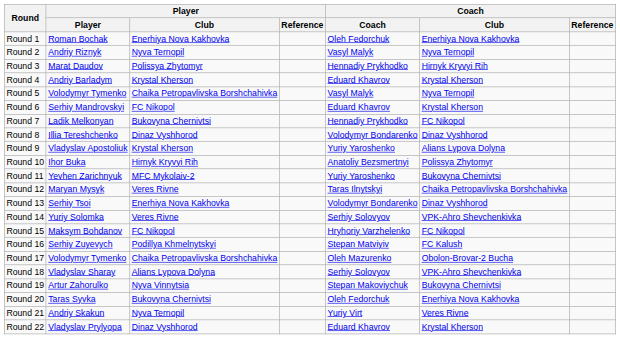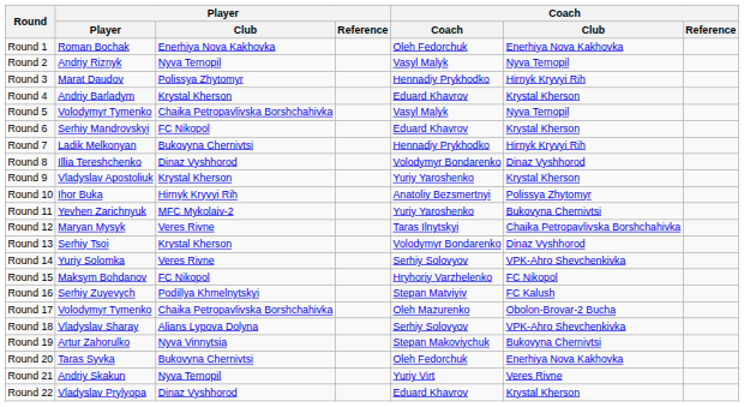 <table class="wikitable collapsible autocollapse" style="text-align:left; font-size:85%">
 <tr>
 <th rowspan="2">Round</th>
 <th colspan="3">Player</th>
 <th colspan="3">Coach</th>
 </tr>
 <tr>
 <th>Player</th>
 <th>Club</th>
 <th>Reference</th>
 <th>Coach</th>
 <th>Club</th>
 <th>Reference</th>
 </tr>
 <tr>
 <td>Round 1</td>
 <td> <a href='#'>Roman Bochak</a></td>
 <td><a href='#'>Enerhiya Nova Kakhovka</a></td>
 <td align=center></td>
 <td> <a href='#'>Oleh Fedorchuk</a></td>
 <td><a href='#'>Enerhiya Nova Kakhovka</a></td>
 <td align=center></td>
 </tr>
 <tr>
 <td>Round 2</td>
 <td> <a href='#'>Andriy Riznyk</a></td>
 <td><a href='#'>Nyva Ternopil</a></td>
 <td align=center></td>
 <td> <a href='#'>Vasyl Malyk</a></td>
 <td><a href='#'>Nyva Ternopil</a></td>
 <td align=center></td>
 </tr>
 <tr>
 <td>Round 3</td>
 <td> <a href='#'>Marat Daudov</a></td>
 <td><a href='#'>Polissya Zhytomyr</a></td>
 <td align=center></td>
 <td> <a href='#'>Hennadiy Prykhodko</a></td>
 <td><a href='#'>Hirnyk Kryvyi Rih</a></td>
 <td align=center></td>
 </tr>
 <tr>
 <td>Round 4</td>
 <td> <a href='#'>Andriy Barladym</a></td>
 <td><a href='#'>Krystal Kherson</a></td>
 <td align=center></td>
 <td> <a href='#'>Eduard Khavrov</a></td>
 <td><a href='#'>Krystal Kherson</a></td>
 <td align=center></td>
 </tr>
 <tr>
 <td>Round 5</td>
 <td> <a href='#'>Volodymyr Tymenko</a></td>
 <td><a href='#'>Chaika Petropavlivska Borshchahivka</a></td>
 <td align=center></td>
 <td> <a href='#'>Vasyl Malyk</a></td>
 <td><a href='#'>Nyva Ternopil</a></td>
 <td align=center></td>
 </tr>
 <tr>
 <td>Round 6</td>
 <td> <a href='#'>Serhiy Mandrovskyi</a></td>
 <td><a href='#'>FC Nikopol</a></td>
 <td align=center></td>
 <td> <a href='#'>Eduard Khavrov</a></td>
 <td><a href='#'>Krystal Kherson</a></td>
 <td align=center></td>
 </tr>
 <tr>
 <td>Round 7</td>
 <td> <a href='#'>Ladik Melkonyan</a></td>
 <td><a href='#'>Bukovyna Chernivtsi</a></td>
 <td align=center></td>
 <td> <a href='#'>Hennadiy Prykhodko</a></td>
-<td><a href='#'>FC Nikopol</a></td>
+<td><a href='#'>Hirnyk Kryvyi Rih</a></td>
 <td align=center></td>
 </tr>
 <tr>
 <td>Round 8</td>
 <td> <a href='#'>Illia Tereshchenko</a></td>
 <td><a href='#'>Dinaz Vyshhorod</a></td>
 <td align=center></td>
 <td> <a href='#'>Volodymyr Bondarenko</a></td>
 <td><a href='#'>Dinaz Vyshhorod</a></td>
 <td align=center></td>
 </tr>
 <tr>
 <td>Round 9</td>
 <td> <a href='#'>Vladyslav Apostoliuk</a></td>
 <td><a href='#'>Krystal Kherson</a></td>
 <td align=center></td>
 <td> <a href='#'>Yuriy Yaroshenko</a></td>
-<td><a href='#'>Alians Lypova Dolyna</a></td>
+<td><a href='#'>Krystal Kherson</a></td>
 <td align=center></td>
 </tr>
 <tr>
 <td>Round 10</td>
 <td> <a href='#'>Ihor Buka</a></td>
 <td><a href='#'>Hirnyk Kryvyi Rih</a></td>
 <td align=center></td>
 <td> <a href='#'>Anatoliy Bezsmertnyi</a></td>
 <td><a href='#'>Polissya Zhytomyr</a></td>
 <td align=center></td>
 </tr>
 <tr>
 <td>Round 11</td>
 <td> <a href='#'>Yevhen Zarichnyuk</a></td>
 <td><a href='#'>MFC Mykolaiv-2</a></td>
 <td align=center></td>
 <td> <a href='#'>Yuriy Yaroshenko</a></td>
 <td><a href='#'>Bukovyna Chernivtsi</a></td>
 <td align=center></td>
 </tr>
 <tr>
 <td>Round 12</td>
 <td> <a href='#'>Maryan Mysyk</a></td>
 <td><a href='#'>Veres Rivne</a></td>
 <td align=center></td>
 <td> <a href='#'>Taras Ilnytskyi</a></td>
 <td><a href='#'>Chaika Petropavlivska Borshchahivka</a></td>
 <td align=center></td>
 </tr>
 <tr>
 <td>Round 13</td>
 <td> <a href='#'>Serhiy Tsoi</a></td>
-<td><a href='#'>Enerhiya Nova Kakhovka</a></td>
+<td><a href='#'>Krystal Kherson</a></td>
 <td align=center></td>
 <td> <a href='#'>Volodymyr Bondarenko</a></td>
 <td><a href='#'>Dinaz Vyshhorod</a></td>
 <td align=center></td>
 </tr>
 <tr>
 <td>Round 14</td>
 <td> <a href='#'>Yuriy Solomka</a></td>
 <td><a href='#'>Veres Rivne</a></td>
 <td align=center></td>
 <td> <a href='#'>Serhiy Solovyov</a></td>
 <td><a href='#'>VPK-Ahro Shevchenkivka</a></td>
 <td align=center></td>
 </tr>
 <tr>
 <td>Round 15</td>
 <td> <a href='#'>Maksym Bohdanov</a></td>
 <td><a href='#'>FC Nikopol</a></td>
 <td align=center></td>
 <td> <a href='#'>Hryhoriy Varzhelenko</a></td>
 <td><a href='#'>FC Nikopol</a></td>
 <td align=center></td>
 </tr>
 <tr>
 <td>Round 16</td>
 <td> <a href='#'>Serhiy Zuyevych</a></td>
 <td><a href='#'>Podillya Khmelnytskyi</a></td>
 <td align=center></td>
 <td> <a href='#'>Stepan Matviyiv</a></td>
 <td><a href='#'>FC Kalush</a></td>
 <td align=center></td>
 </tr>
 <tr>
 <td>Round 17</td>
 <td> <a href='#'>Volodymyr Tymenko</a></td>
 <td><a href='#'>Chaika Petropavlivska Borshchahivka</a></td>
 <td align=center></td>
 <td> <a href='#'>Oleh Mazurenko</a></td>
 <td><a href='#'>Obolon-Brovar-2 Bucha</a></td>
 <td align=center></td>
 </tr>
 <tr>
 <td>Round 18</td>
 <td> <a href='#'>Vladyslav Sharay</a></td>
 <td><a href='#'>Alians Lypova Dolyna</a></td>
 <td align=center></td>
 <td> <a href='#'>Serhiy Solovyov</a></td>
 <td><a href='#'>VPK-Ahro Shevchenkivka</a></td>
 <td align=center></td>
 </tr>
 <tr>
 <td>Round 19</td>
 <td> <a href='#'>Artur Zahorulko</a></td>
 <td><a href='#'>Nyva Vinnytsia</a></td>
 <td align=center></td>
 <td> <a href='#'>Stepan Makoviychuk</a></td>
 <td><a href='#'>Bukovyna Chernivtsi</a></td>
 <td align=center></td>
 </tr>
 <tr>
 <td>Round 20</td>
 <td> <a href='#'>Taras Syvka</a></td>
 <td><a href='#'>Bukovyna Chernivtsi</a></td>
 <td align=center></td>
 <td> <a href='#'>Oleh Fedorchuk</a></td>
 <td><a href='#'>Enerhiya Nova Kakhovka</a></td>
 <td align=center></td>
 </tr>
 <tr>
 <td>Round 21</td>
 <td> <a href='#'>Andriy Skakun</a></td>
 <td><a href='#'>Nyva Ternopil</a></td>
 <td align=center></td>
 <td> <a href='#'>Yuriy Virt</a></td>
 <td><a href='#'>Veres Rivne</a></td>
 <td align=center></td>
 </tr>
 <tr>
 <td>Round 22</td>
 <td> <a href='#'>Vladyslav Prylyopa</a></td>
 <td><a href='#'>Dinaz Vyshhorod</a></td>
 <td align=center></td>
 <td> <a href='#'>Eduard Khavrov</a></td>
 <td><a href='#'>Krystal Kherson</a></td>
 <td align=center></td>
 </tr>
 </table>
